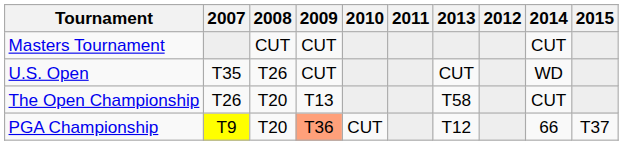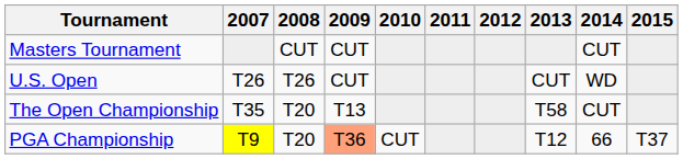 <table class="wikitable" style="font-size:95%;text-align:center;">
 <tr>
 <th>Tournament</th>
 <th>2007</th>
 <th>2008</th>
 <th>2009</th>
 <th>2010</th>
 <th>2011</th>
+<th>2012</th>
 <th>2013</th>
-<th>2012</th>
 <th>2014</th>
 <th>2015</th>
 </tr>
 <tr>
 <td align=left><a href='#'>Masters Tournament</a></td>
 <td style="background:#eeeeee;"></td>
 <td>CUT</td>
 <td>CUT</td>
 <td style="background:#eeeeee;"></td>
 <td style="background:#eeeeee;"></td>
 <td style="background:#eeeeee;"></td>
 <td style="background:#eeeeee;"></td>
 <td>CUT</td>
 <td style="background:#eeeeee;"></td>
 </tr>
 <tr>
 <td align=left><a href='#'>U.S. Open</a></td>
-<td>T35</td>
+<td>T26</td>
 <td>T26</td>
 <td>CUT</td>
 <td style="background:#eeeeee;"></td>
 <td style="background:#eeeeee;"></td>
+<td style="background:#eeeeee;"></td>
 <td>CUT</td>
-<td style="background:#eeeeee;"></td>
 <td>WD</td>
 <td style="background:#eeeeee;"></td>
 </tr>
 <tr>
 <td align=left><a href='#'>The Open Championship</a></td>
-<td>T26</td>
+<td>T35</td>
 <td>T20</td>
 <td>T13</td>
 <td style="background:#eeeeee;"></td>
 <td style="background:#eeeeee;"></td>
+<td style="background:#eeeeee;"></td>
 <td>T58</td>
-<td style="background:#eeeeee;"></td>
 <td>CUT</td>
 <td style="background:#eeeeee;"></td>
 </tr>
 <tr>
 <td align=left><a href='#'>PGA Championship</a></td>
 <td style="background:yellow;">T9</td>
 <td>T20</td>
 <td style="background: lightsalmon;">T36</td>
 <td>CUT</td>
 <td style="background:#eeeeee;"></td>
+<td style="background:#eeeeee;"></td>
 <td>T12</td>
-<td style="background:#eeeeee;"></td>
 <td>66</td>
 <td>T37</td>
 </tr>
 </table>
